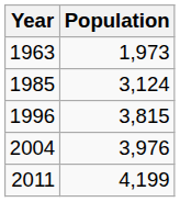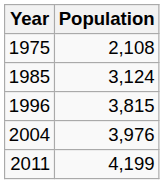 <table class="wikitable" style="line-height:1.1em;">
 <tr>
 <th>Year</th>
 <th>Population</th>
 </tr>
 <tr align="right">
-<td>1963</td>
-<td>1,973</td>
+<td>1975</td>
+<td>2,108</td>
 </tr>
 <tr align="right">
 <td>1985</td>
 <td>3,124</td>
 </tr>
 <tr align="right">
 <td>1996</td>
 <td>3,815</td>
 </tr>
 <tr align="right">
 <td>2004</td>
 <td>3,976</td>
 </tr>
 <tr align="right">
 <td>2011</td>
 <td>4,199</td>
 </tr>
 </table>
